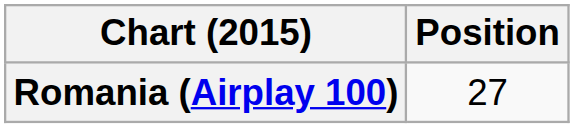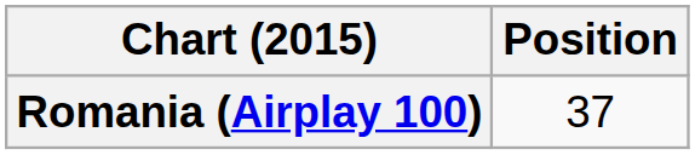 <table class="wikitable plainrowheaders">
 <tr>
 <th>Chart (2015)</th>
 <th>Position</th>
 </tr>
 <tr>
 <th scope="row">Romania (<a href='#'>Airplay 100</a>)</th>
-<td style="text-align:center;">27</td>
+<td style="text-align:center;">37</td>
 </tr>
 </table>
